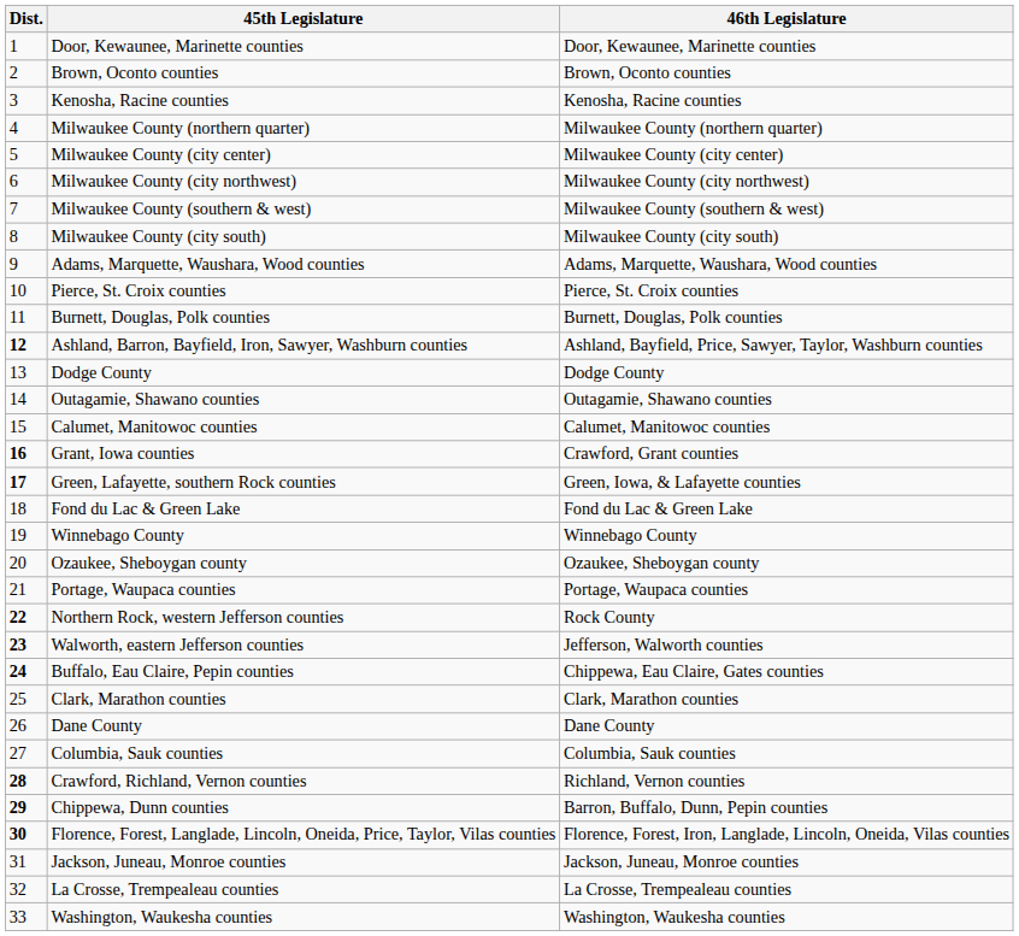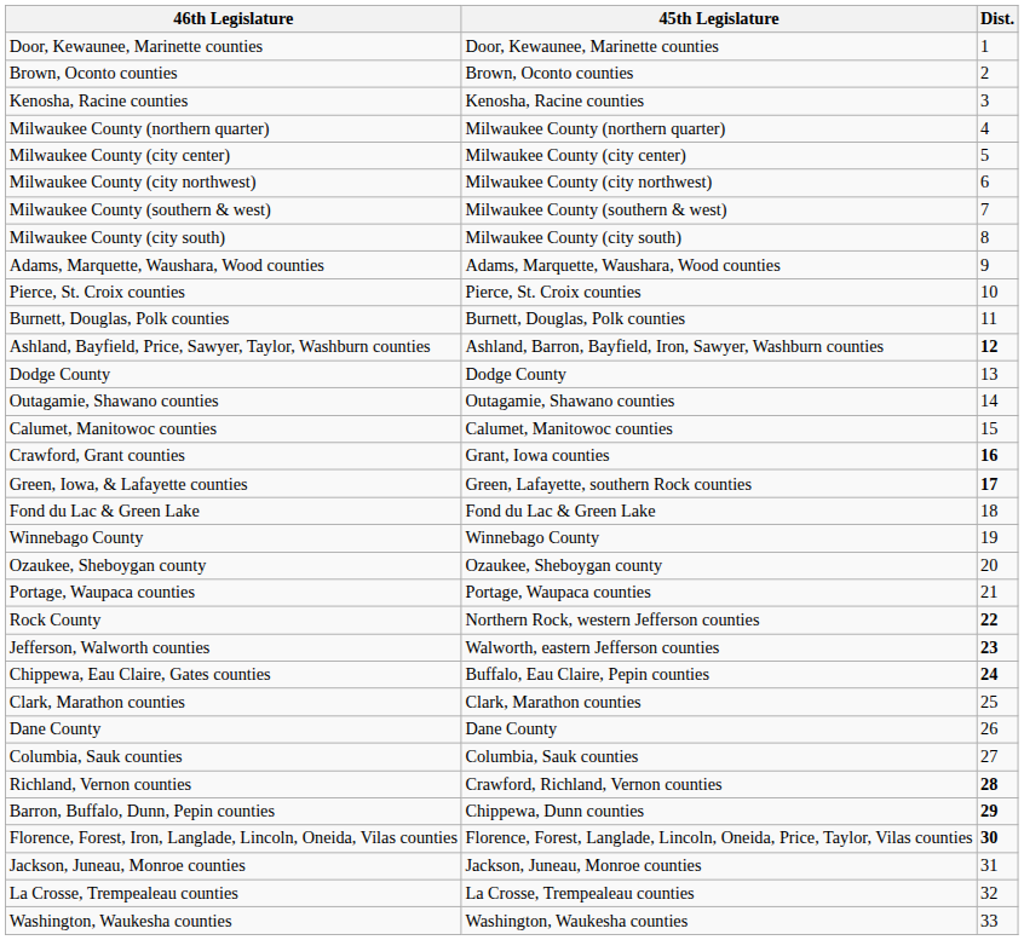 <table class="wikitable">
 <tr>
+<th>46th Legislature</th>
+<th>45th Legislature</th>
 <th>Dist.</th>
-<th>45th Legislature</th>
-<th>46th Legislature</th>
 </tr>
 <tr>
-<td>1</td>
 <td>Door, Kewaunee, Marinette counties</td>
 <td>Door, Kewaunee, Marinette counties</td>
+<td>1</td>
 </tr>
 <tr>
-<td>2</td>
 <td>Brown, Oconto counties</td>
 <td>Brown, Oconto counties</td>
+<td>2</td>
 </tr>
 <tr>
-<td>3</td>
 <td>Kenosha, Racine counties</td>
 <td>Kenosha, Racine counties</td>
+<td>3</td>
 </tr>
 <tr>
-<td>4</td>
 <td>Milwaukee County (northern quarter)</td>
 <td>Milwaukee County (northern quarter)</td>
+<td>4</td>
 </tr>
 <tr>
-<td>5</td>
 <td>Milwaukee County (city center)</td>
 <td>Milwaukee County (city center)</td>
+<td>5</td>
 </tr>
 <tr>
-<td>6</td>
 <td>Milwaukee County (city northwest)</td>
 <td>Milwaukee County (city northwest)</td>
+<td>6</td>
 </tr>
 <tr>
-<td>7</td>
 <td>Milwaukee County (southern & west)</td>
 <td>Milwaukee County (southern & west)</td>
+<td>7</td>
 </tr>
 <tr>
-<td>8</td>
 <td>Milwaukee County (city south)</td>
 <td>Milwaukee County (city south)</td>
+<td>8</td>
 </tr>
 <tr>
-<td>9</td>
 <td>Adams, Marquette, Waushara, Wood counties</td>
 <td>Adams, Marquette, Waushara, Wood counties</td>
+<td>9</td>
 </tr>
 <tr>
-<td>10</td>
 <td>Pierce, St. Croix counties</td>
 <td>Pierce, St. Croix counties</td>
+<td>10</td>
 </tr>
 <tr>
-<td>11</td>
 <td>Burnett, Douglas, Polk counties</td>
 <td>Burnett, Douglas, Polk counties</td>
+<td>11</td>
 </tr>
 <tr>
+<td>Ashland, Bayfield, Price, Sawyer, Taylor, Washburn counties</td>
+<td>Ashland, Barron, Bayfield, Iron, Sawyer, Washburn counties</td>
 <td><strong>12</strong></td>
-<td>Ashland, Barron, Bayfield, Iron, Sawyer, Washburn counties</td>
-<td>Ashland, Bayfield, Price, Sawyer, Taylor, Washburn counties</td>
 </tr>
 <tr>
-<td>13</td>
 <td>Dodge County</td>
 <td>Dodge County</td>
+<td>13</td>
 </tr>
 <tr>
-<td>14</td>
 <td>Outagamie, Shawano counties</td>
 <td>Outagamie, Shawano counties</td>
+<td>14</td>
 </tr>
 <tr>
-<td>15</td>
 <td>Calumet, Manitowoc counties</td>
 <td>Calumet, Manitowoc counties</td>
+<td>15</td>
 </tr>
 <tr>
+<td>Crawford, Grant counties</td>
+<td>Grant, Iowa counties</td>
 <td><strong>16</strong></td>
-<td>Grant, Iowa counties</td>
-<td>Crawford, Grant counties</td>
 </tr>
 <tr>
+<td>Green, Iowa, & Lafayette counties</td>
+<td>Green, Lafayette, southern Rock counties</td>
 <td><strong>17</strong></td>
-<td>Green, Lafayette, southern Rock counties</td>
-<td>Green, Iowa, & Lafayette counties</td>
 </tr>
 <tr>
-<td>18</td>
 <td>Fond du Lac & Green Lake</td>
 <td>Fond du Lac & Green Lake</td>
+<td>18</td>
 </tr>
 <tr>
-<td>19</td>
 <td>Winnebago County</td>
 <td>Winnebago County</td>
+<td>19</td>
 </tr>
 <tr>
-<td>20</td>
 <td>Ozaukee, Sheboygan county</td>
 <td>Ozaukee, Sheboygan county</td>
+<td>20</td>
 </tr>
 <tr>
-<td>21</td>
 <td>Portage, Waupaca counties</td>
 <td>Portage, Waupaca counties</td>
+<td>21</td>
 </tr>
 <tr>
+<td>Rock County</td>
+<td>Northern Rock, western Jefferson counties</td>
 <td><strong>22</strong></td>
-<td>Northern Rock, western Jefferson counties</td>
-<td>Rock County</td>
 </tr>
 <tr>
+<td>Jefferson, Walworth counties</td>
+<td>Walworth, eastern Jefferson counties</td>
 <td><strong>23</strong></td>
-<td>Walworth, eastern Jefferson counties</td>
-<td>Jefferson, Walworth counties</td>
 </tr>
 <tr>
+<td>Chippewa, Eau Claire, Gates counties</td>
+<td>Buffalo, Eau Claire, Pepin counties</td>
 <td><strong>24</strong></td>
-<td>Buffalo, Eau Claire, Pepin counties</td>
-<td>Chippewa, Eau Claire, Gates counties</td>
 </tr>
 <tr>
-<td>25</td>
 <td>Clark, Marathon counties</td>
 <td>Clark, Marathon counties</td>
+<td>25</td>
 </tr>
 <tr>
-<td>26</td>
 <td>Dane County</td>
 <td>Dane County</td>
+<td>26</td>
 </tr>
 <tr>
-<td>27</td>
 <td>Columbia, Sauk counties</td>
 <td>Columbia, Sauk counties</td>
+<td>27</td>
 </tr>
 <tr>
+<td>Richland, Vernon counties</td>
+<td>Crawford, Richland, Vernon counties</td>
 <td><strong>28</strong></td>
-<td>Crawford, Richland, Vernon counties</td>
-<td>Richland, Vernon counties</td>
 </tr>
 <tr>
+<td>Barron, Buffalo, Dunn, Pepin counties</td>
+<td>Chippewa, Dunn counties</td>
 <td><strong>29</strong></td>
-<td>Chippewa, Dunn counties</td>
-<td>Barron, Buffalo, Dunn, Pepin counties</td>
 </tr>
 <tr>
+<td>Florence, Forest, Iron, Langlade, Lincoln, Oneida, Vilas counties</td>
+<td>Florence, Forest, Langlade, Lincoln, Oneida, Price, Taylor, Vilas counties</td>
 <td><strong>30</strong></td>
-<td>Florence, Forest, Langlade, Lincoln, Oneida, Price, Taylor, Vilas counties</td>
-<td>Florence, Forest, Iron, Langlade, Lincoln, Oneida, Vilas counties</td>
 </tr>
 <tr>
-<td>31</td>
 <td>Jackson, Juneau, Monroe counties</td>
 <td>Jackson, Juneau, Monroe counties</td>
+<td>31</td>
 </tr>
 <tr>
-<td>32</td>
 <td>La Crosse, Trempealeau counties</td>
 <td>La Crosse, Trempealeau counties</td>
+<td>32</td>
 </tr>
 <tr>
-<td>33</td>
 <td>Washington, Waukesha counties</td>
 <td>Washington, Waukesha counties</td>
+<td>33</td>
 </tr>
 </table>
